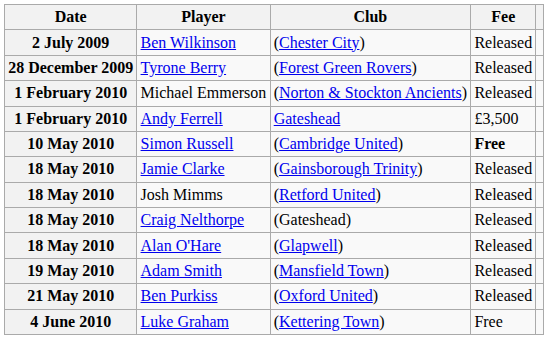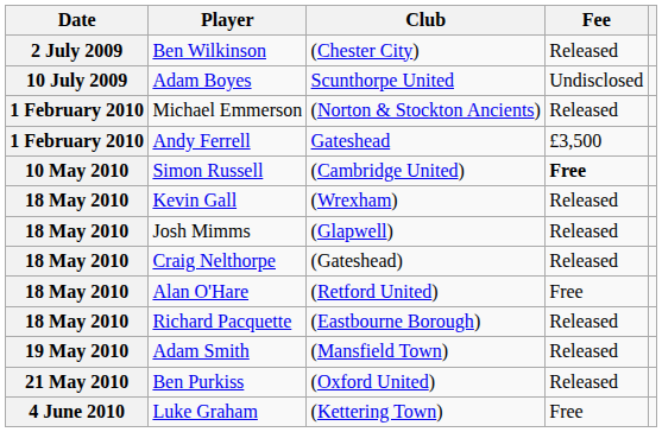 <table class="wikitable plainrowheaders">
 <tr>
 <th scope="col">Date</th>
 <th scope="col">Player</th>
 <th scope="col">Club</th>
 <th scope="col">Fee</th>
 <th scope="col" class="unsortable"></th>
 </tr>
 <tr>
 <th scope="row">2 July 2009</th>
 <td><a href='#'>Ben Wilkinson</a></td>
 <td>(<a href='#'>Chester City</a>)</td>
 <td>Released</td>
 <td style="text-align:center;"></td>
 </tr>
 <tr>
-<th scope="row">28 December 2009</th>
-<td><a href='#'>Tyrone Berry</a></td>
-<td>(<a href='#'>Forest Green Rovers</a>)</td>
-<td>Released</td>
+<th scope="row">10 July 2009</th>
+<td><a href='#'>Adam Boyes</a></td>
+<td><a href='#'>Scunthorpe United</a></td>
+<td>Undisclosed</td>
 <td style="text-align:center;"></td>
 </tr>
 <tr>
 <th scope="row">1 February 2010</th>
 <td>Michael Emmerson</td>
 <td>(<a href='#'>Norton & Stockton Ancients</a>)</td>
 <td>Released</td>
 <td style="text-align:center;"></td>
 </tr>
 <tr>
 <th scope="row">1 February 2010</th>
 <td><a href='#'>Andy Ferrell</a></td>
 <td><a href='#'>Gateshead</a></td>
 <td>£3,500</td>
 <td style="text-align:center;"></td>
 </tr>
 <tr>
 <th scope="row">10 May 2010</th>
 <td><a href='#'>Simon Russell</a></td>
 <td>(<a href='#'>Cambridge United</a>)</td>
 <td><strong>Free</strong></td>
 <td style="text-align:center;"></td>
 </tr>
 <tr>
 <th scope="row">18 May 2010</th>
-<td><a href='#'>Jamie Clarke</a></td>
-<td>(<a href='#'>Gainsborough Trinity</a>)</td>
+<td><a href='#'>Kevin Gall</a></td>
+<td>(<a href='#'>Wrexham</a>)</td>
 <td>Released</td>
 <td style="text-align:center;"></td>
 </tr>
 <tr>
 <th scope="row">18 May 2010</th>
 <td>Josh Mimms</td>
-<td>(<a href='#'>Retford United</a>)</td>
+<td>(<a href='#'>Glapwell</a>)</td>
 <td>Released</td>
 <td style="text-align:center;"></td>
 </tr>
 <tr>
 <th scope="row">18 May 2010</th>
 <td><a href='#'>Craig Nelthorpe</a></td>
 <td>(Gateshead)</td>
 <td>Released</td>
 <td style="text-align:center;"></td>
 </tr>
 <tr>
 <th scope="row">18 May 2010</th>
 <td><a href='#'>Alan O'Hare</a></td>
-<td>(<a href='#'>Glapwell</a>)</td>
+<td>(<a href='#'>Retford United</a>)</td>
+<td>Free</td>
+<td style="text-align:center;"></td>
+</tr>
+<tr>
+<th scope="row">18 May 2010</th>
+<td><a href='#'>Richard Pacquette</a></td>
+<td>(<a href='#'>Eastbourne Borough</a>)</td>
 <td>Released</td>
 <td style="text-align:center;"></td>
 </tr>
 <tr>
 <th scope="row">19 May 2010</th>
 <td><a href='#'>Adam Smith</a></td>
 <td>(<a href='#'>Mansfield Town</a>)</td>
 <td>Released</td>
 <td style="text-align:center;"></td>
 </tr>
 <tr>
 <th scope="row">21 May 2010</th>
 <td><a href='#'>Ben Purkiss</a></td>
 <td>(<a href='#'>Oxford United</a>)</td>
 <td>Released</td>
 <td style="text-align:center;"></td>
 </tr>
 <tr>
 <th scope="row">4 June 2010</th>
 <td><a href='#'>Luke Graham</a></td>
 <td>(<a href='#'>Kettering Town</a>)</td>
 <td>Free</td>
 <td style="text-align:center;"></td>
 </tr>
 </table>
